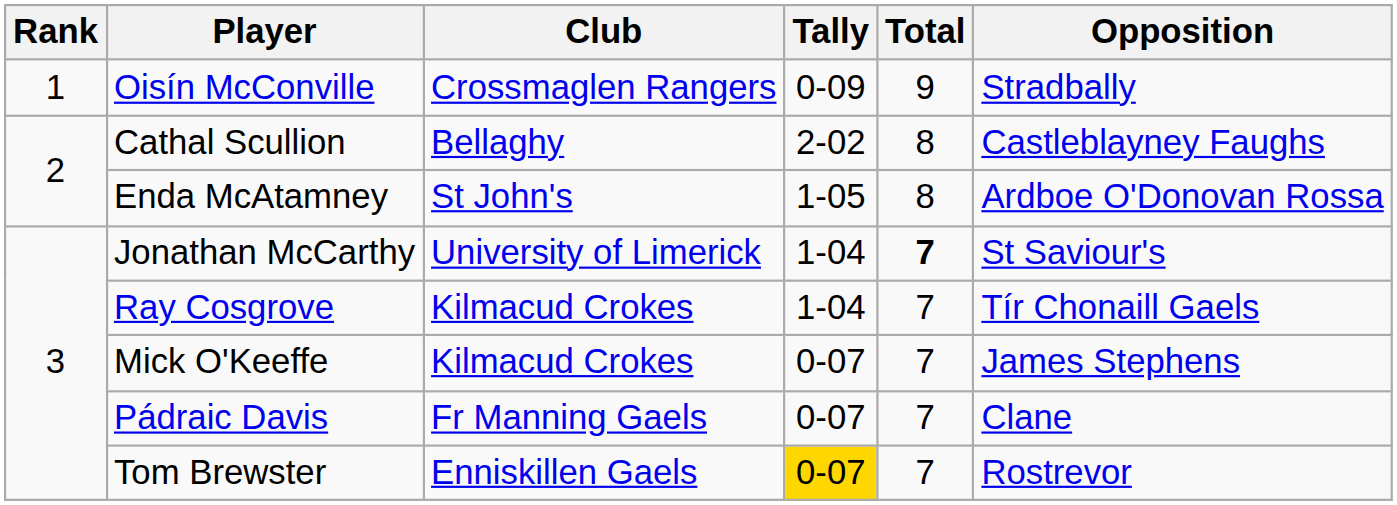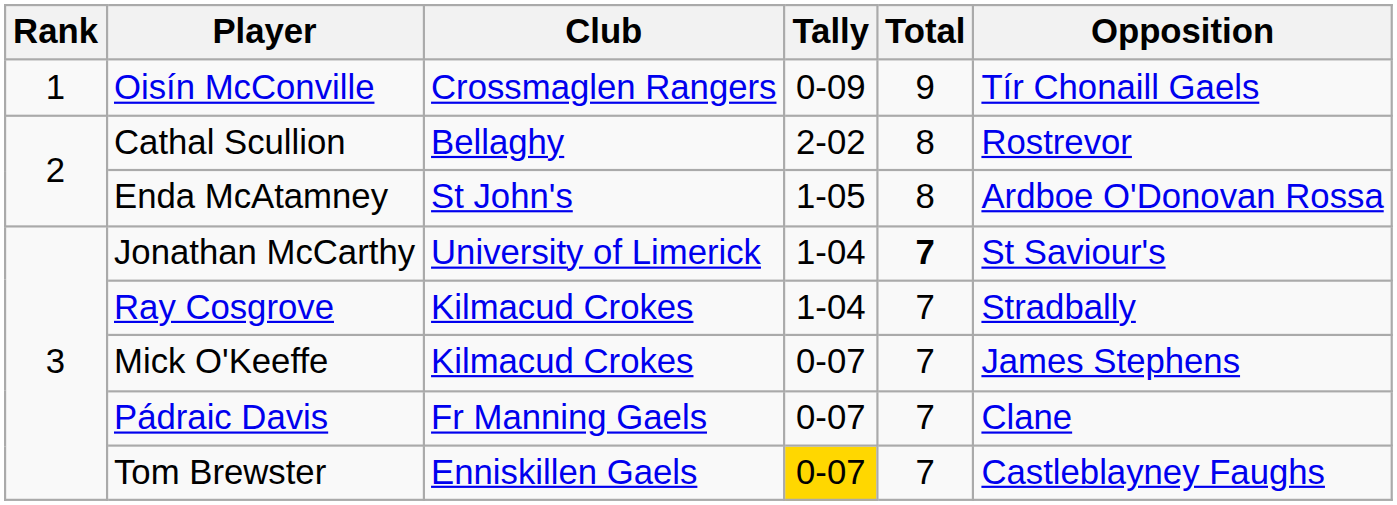 <table class="wikitable">
 <tr>
 <th>Rank</th>
 <th>Player</th>
 <th>Club</th>
 <th>Tally</th>
 <th>Total</th>
 <th>Opposition</th>
 </tr>
 <tr>
 <td rowspan="1" style="text-align:center;">1</td>
 <td><a href='#'>Oisín McConville</a></td>
 <td><a href='#'>Crossmaglen Rangers</a></td>
 <td align=center>0-09</td>
 <td align=center>9</td>
-<td><a href='#'>Stradbally</a></td>
+<td><a href='#'>Tír Chonaill Gaels</a></td>
 </tr>
 <tr>
 <td rowspan="2" style="text-align:center;">2</td>
 <td>Cathal Scullion</td>
 <td><a href='#'>Bellaghy</a></td>
 <td align=center>2-02</td>
 <td align=center>8</td>
-<td><a href='#'>Castleblayney Faughs</a></td>
+<td><a href='#'>Rostrevor</a></td>
 </tr>
 <tr>
 <td>Enda McAtamney</td>
 <td><a href='#'>St John's</a></td>
 <td align=center>1-05</td>
 <td align=center>8</td>
 <td><a href='#'>Ardboe O'Donovan Rossa</a></td>
 </tr>
 <tr>
 <td rowspan="5" style="text-align:center;">3</td>
 <td>Jonathan McCarthy</td>
 <td><a href='#'>University of Limerick</a></td>
 <td align=center>1-04</td>
 <td align=center><strong>7</strong></td>
 <td><a href='#'>St Saviour's</a></td>
 </tr>
 <tr>
 <td><a href='#'>Ray Cosgrove</a></td>
 <td><a href='#'>Kilmacud Crokes</a></td>
 <td align=center>1-04</td>
 <td align=center>7</td>
-<td><a href='#'>Tír Chonaill Gaels</a></td>
+<td><a href='#'>Stradbally</a></td>
 </tr>
 <tr>
 <td>Mick O'Keeffe</td>
 <td><a href='#'>Kilmacud Crokes</a></td>
 <td align=center>0-07</td>
 <td align=center>7</td>
 <td><a href='#'>James Stephens</a></td>
 </tr>
 <tr>
 <td><a href='#'>Pádraic Davis</a></td>
 <td><a href='#'>Fr Manning Gaels</a></td>
 <td align=center>0-07</td>
 <td align=center>7</td>
 <td><a href='#'>Clane</a></td>
 </tr>
 <tr>
 <td>Tom Brewster</td>
 <td><a href='#'>Enniskillen Gaels</a></td>
 <td align=center style="background: gold;">0-07</td>
 <td align=center>7</td>
-<td><a href='#'>Rostrevor</a></td>
+<td><a href='#'>Castleblayney Faughs</a></td>
 </tr>
 </table>
